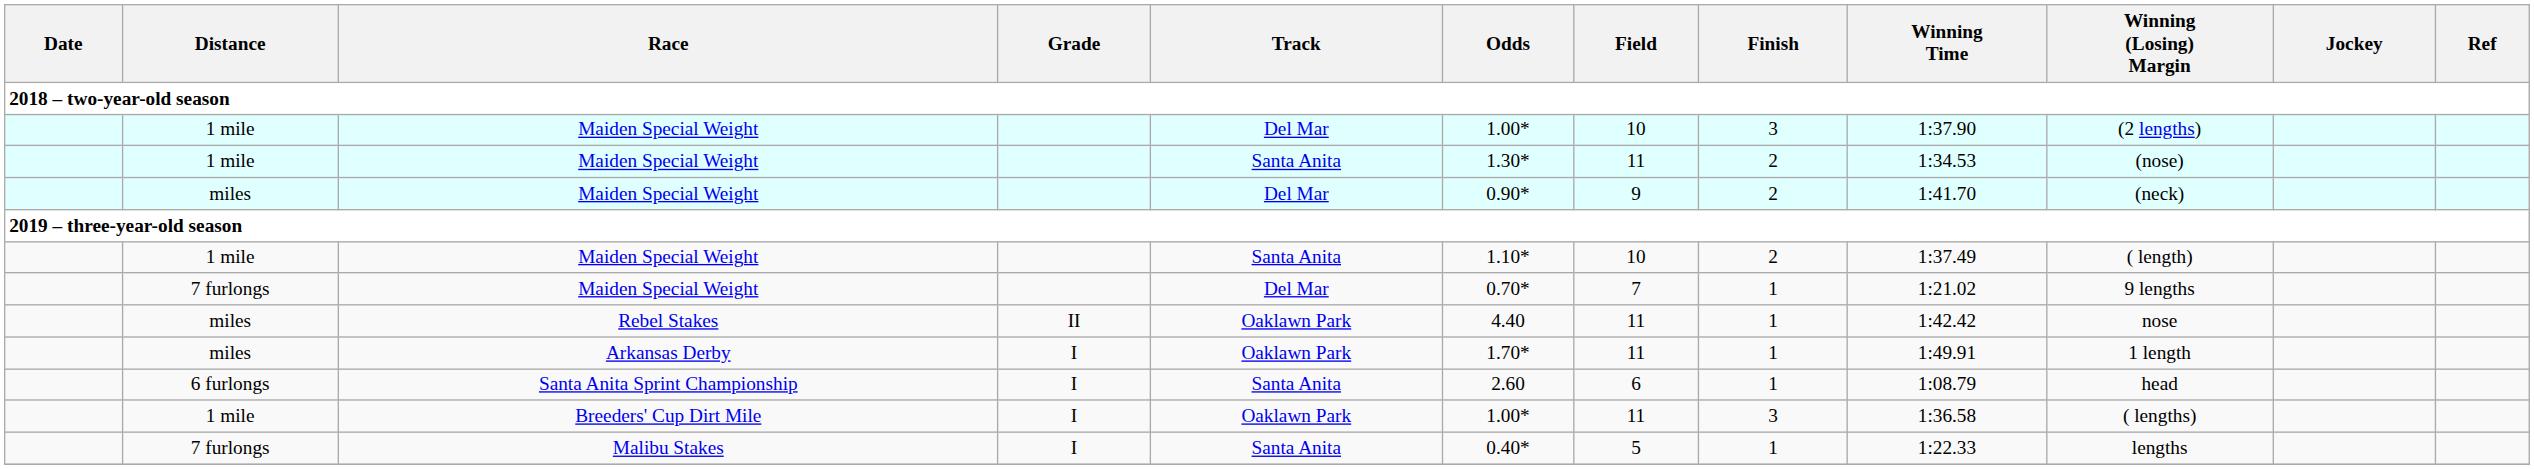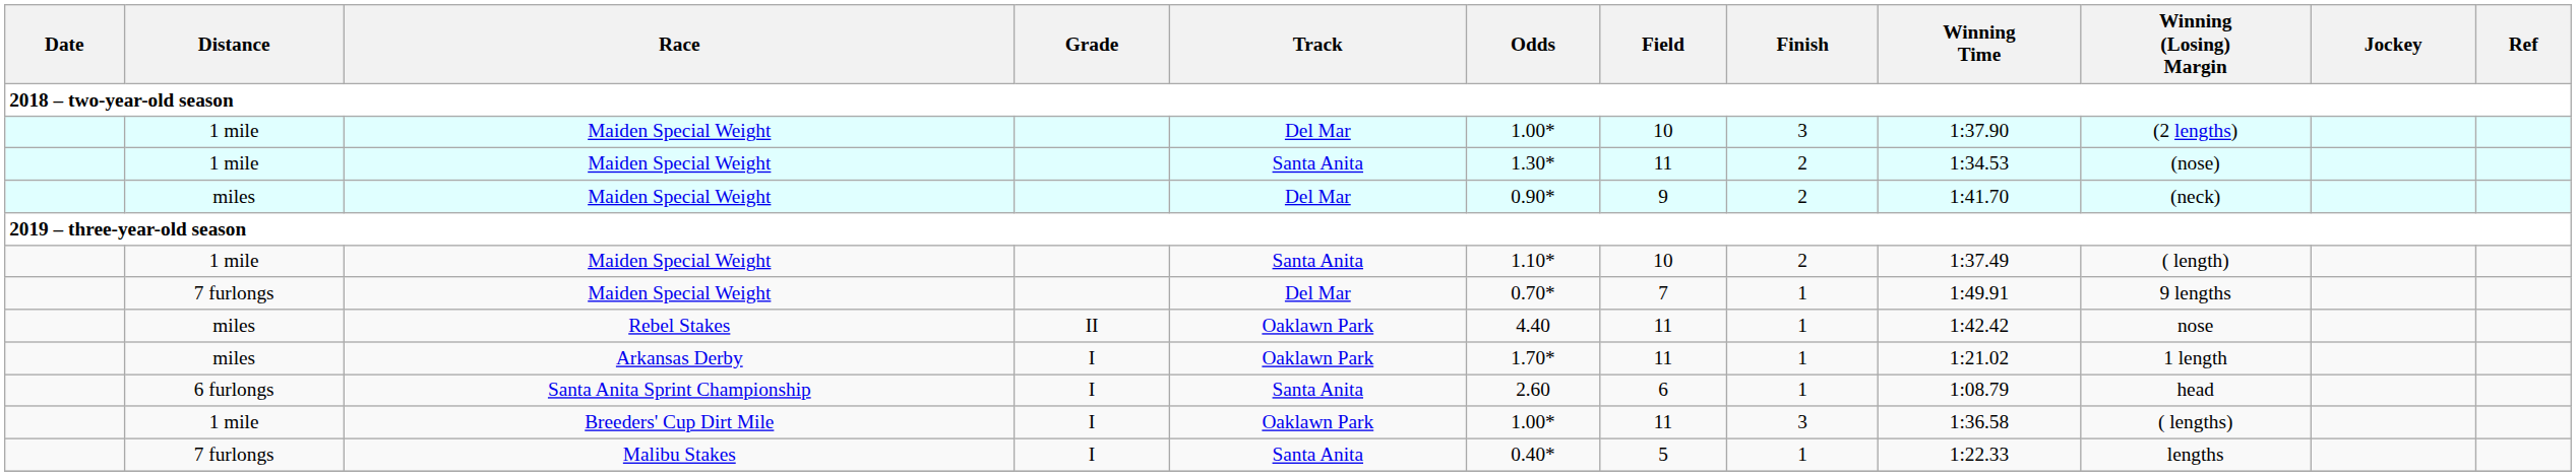 <table class = "wikitable sortable" style="text-align:center; width:95%; font-size:90%">
 <tr>
 <th scope="col">Date</th>
 <th scope="col">Distance</th>
 <th scope="col">Race</th>
 <th scope="col">Grade</th>
 <th scope="col">Track</th>
 <th scope="col">Odds</th>
 <th scope="col">Field</th>
 <th scope="col">Finish</th>
 <th scope="col">Winning<br>Time</th>
 <th scope="col">Winning<br>(Losing)<br>Margin</th>
 <th scope="col">Jockey</th>
 <th scope="col" class="unsortable">Ref</th>
 </tr>
 <tr style="background-color:white">
 <td align="left" colspan=12><strong>2018 – two-year-old season</strong></td>
 </tr>
 <tr style="background-color:lightcyan">
 <td></td>
 <td> 1 mile</td>
 <td><a href='#'>Maiden Special Weight</a></td>
 <td></td>
 <td><a href='#'>Del Mar</a></td>
 <td>1.00*</td>
 <td>10</td>
 <td>3</td>
 <td>1:37.90</td>
 <td>(2 <a href='#'>lengths</a>)</td>
 <td></td>
 <td></td>
 </tr>
 <tr style="background-color:lightcyan">
 <td></td>
 <td> 1 mile</td>
 <td><a href='#'>Maiden Special Weight</a></td>
 <td></td>
 <td><a href='#'>Santa Anita</a></td>
 <td>1.30*</td>
 <td>11</td>
 <td>2</td>
 <td>1:34.53</td>
 <td>(nose)</td>
 <td></td>
 <td></td>
 </tr>
 <tr style="background-color:lightcyan">
 <td></td>
 <td>  miles</td>
 <td><a href='#'>Maiden Special Weight</a></td>
 <td></td>
 <td><a href='#'>Del Mar</a></td>
 <td>0.90*</td>
 <td>9</td>
 <td>2</td>
 <td>1:41.70</td>
 <td>(neck)</td>
 <td></td>
 <td></td>
 </tr>
 <tr style="background-color:white">
 <td align="left" colspan=12><strong>2019 – three-year-old season</strong></td>
 </tr>
 <tr>
 <td></td>
 <td> 1 mile</td>
 <td><a href='#'>Maiden Special Weight</a></td>
 <td></td>
 <td><a href='#'>Santa Anita</a></td>
 <td>1.10*</td>
 <td>10</td>
 <td>2</td>
 <td>1:37.49</td>
 <td>( length)</td>
 <td></td>
 <td></td>
 </tr>
 <tr>
 <td></td>
 <td> 7 furlongs</td>
 <td><a href='#'>Maiden Special Weight</a></td>
 <td></td>
 <td><a href='#'>Del Mar</a></td>
 <td>0.70*</td>
 <td>7</td>
 <td>1</td>
-<td>1:21.02</td>
+<td>1:49.91</td>
 <td>9 lengths</td>
 <td></td>
 <td></td>
 </tr>
 <tr>
 <td></td>
 <td>  miles</td>
 <td><a href='#'>Rebel Stakes</a></td>
 <td> II</td>
 <td><a href='#'>Oaklawn Park</a></td>
 <td>4.40</td>
 <td>11</td>
 <td>1</td>
 <td>1:42.42</td>
 <td> nose</td>
 <td></td>
 <td></td>
 </tr>
 <tr>
 <td></td>
 <td>  miles</td>
 <td><a href='#'>Arkansas Derby</a></td>
 <td> I</td>
 <td><a href='#'>Oaklawn Park</a></td>
 <td>1.70*</td>
 <td>11</td>
 <td>1</td>
-<td>1:49.91</td>
+<td>1:21.02</td>
 <td>1 length</td>
 <td></td>
 <td></td>
 </tr>
 <tr>
 <td></td>
 <td> 6 furlongs</td>
 <td><a href='#'>Santa Anita Sprint Championship</a></td>
 <td> I</td>
 <td><a href='#'>Santa Anita</a></td>
 <td>2.60</td>
 <td>6</td>
 <td>1</td>
 <td>1:08.79</td>
 <td> head</td>
 <td></td>
 <td></td>
 </tr>
 <tr>
 <td></td>
 <td> 1 mile</td>
 <td><a href='#'>Breeders' Cup Dirt Mile</a></td>
 <td> I</td>
 <td><a href='#'>Oaklawn Park</a></td>
 <td>1.00*</td>
 <td>11</td>
 <td>3</td>
 <td>1:36.58</td>
 <td>( lengths)</td>
 <td></td>
 <td></td>
 </tr>
 <tr>
 <td></td>
 <td> 7 furlongs</td>
 <td><a href='#'>Malibu Stakes</a></td>
 <td> I</td>
 <td><a href='#'>Santa Anita</a></td>
 <td>0.40*</td>
 <td>5</td>
 <td>1</td>
 <td>1:22.33</td>
 <td>  lengths</td>
 <td></td>
 <td></td>
 </tr>
 <tr>
 </tr>
 </table>
